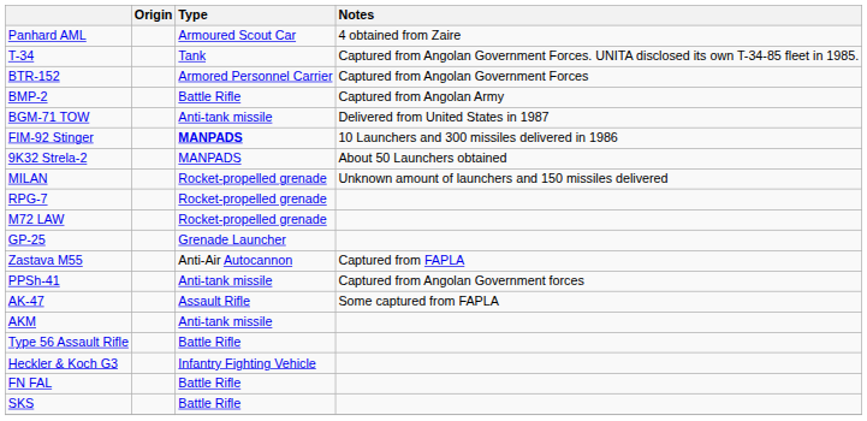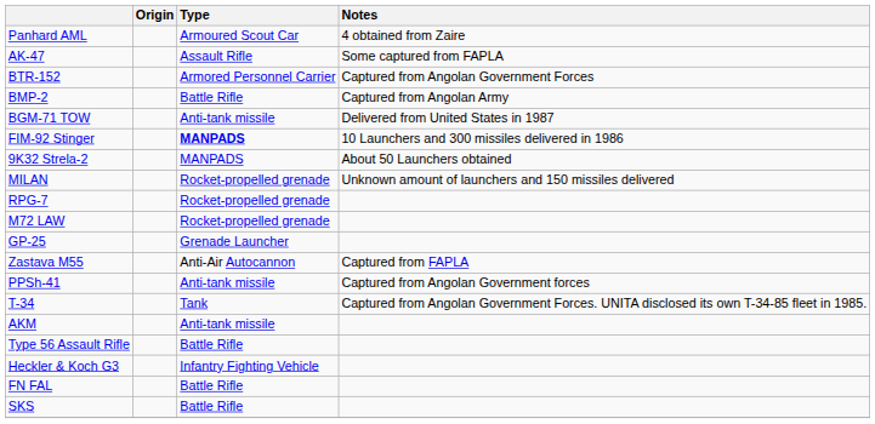 <table class="wikitable">
 <tr>
 <th style="text-align: left;"></th>
 <th style="text-align: left;">Origin</th>
 <th style="text-align: left;">Type</th>
 <th style="text-align: left;">Notes</th>
 </tr>
 <tr>
 <td><a href='#'>Panhard AML</a></td>
 <td></td>
 <td><a href='#'>Armoured Scout Car</a></td>
 <td>4 obtained from Zaire</td>
 </tr>
 <tr>
-<td><a href='#'>T-34</a></td>
+<td><a href='#'>AK-47</a></td>
 <td></td>
-<td><a href='#'>Tank</a></td>
-<td>Captured from Angolan Government Forces. UNITA disclosed its own T-34-85 fleet in 1985.</td>
+<td><a href='#'>Assault Rifle</a></td>
+<td>Some captured from FAPLA</td>
 </tr>
 <tr>
 <td><a href='#'>BTR-152</a></td>
 <td></td>
 <td><a href='#'>Armored Personnel Carrier</a></td>
 <td>Captured from Angolan Government Forces</td>
 </tr>
 <tr>
 <td><a href='#'>BMP-2</a></td>
 <td></td>
 <td><a href='#'>Battle Rifle</a></td>
 <td>Captured from Angolan Army</td>
 </tr>
 <tr>
 <td><a href='#'>BGM-71 TOW</a></td>
 <td></td>
 <td><a href='#'>Anti-tank missile</a></td>
 <td>Delivered from United States in 1987</td>
 </tr>
 <tr>
 <td><a href='#'>FIM-92 Stinger</a></td>
 <td></td>
 <td><strong><a href='#'>MANPADS</a></strong></td>
 <td>10 Launchers and 300 missiles delivered in 1986</td>
 </tr>
 <tr>
 <td><a href='#'>9K32 Strela-2</a></td>
 <td></td>
 <td><a href='#'>MANPADS</a></td>
 <td>About 50 Launchers obtained</td>
 </tr>
 <tr>
 <td><a href='#'>MILAN</a></td>
 <td></td>
 <td><a href='#'>Rocket-propelled grenade</a></td>
 <td>Unknown amount of launchers and 150 missiles delivered</td>
 </tr>
 <tr>
 <td><a href='#'>RPG-7</a></td>
 <td></td>
 <td><a href='#'>Rocket-propelled grenade</a></td>
 <td></td>
 </tr>
 <tr>
 <td><a href='#'>M72 LAW</a></td>
 <td></td>
 <td><a href='#'>Rocket-propelled grenade</a></td>
 <td></td>
 </tr>
 <tr>
 <td><a href='#'>GP-25</a></td>
 <td></td>
 <td><a href='#'>Grenade Launcher</a></td>
 <td></td>
 </tr>
 <tr>
 <td><a href='#'>Zastava M55</a></td>
 <td></td>
 <td>Anti-Air <a href='#'>Autocannon</a></td>
 <td>Captured from <a href='#'>FAPLA</a></td>
 </tr>
 <tr>
 <td><a href='#'>PPSh-41</a></td>
 <td></td>
 <td><a href='#'>Anti-tank missile</a></td>
 <td>Captured from Angolan Government forces</td>
 </tr>
 <tr>
-<td><a href='#'>AK-47</a></td>
+<td><a href='#'>T-34</a></td>
 <td></td>
-<td><a href='#'>Assault Rifle</a></td>
-<td>Some captured from FAPLA</td>
+<td><a href='#'>Tank</a></td>
+<td>Captured from Angolan Government Forces. UNITA disclosed its own T-34-85 fleet in 1985.</td>
 </tr>
 <tr>
 <td><a href='#'>AKM</a></td>
 <td></td>
 <td><a href='#'>Anti-tank missile</a></td>
 <td></td>
 </tr>
 <tr>
 <td><a href='#'>Type 56 Assault Rifle</a></td>
 <td></td>
 <td><a href='#'>Battle Rifle</a></td>
 <td></td>
 </tr>
 <tr>
 <td><a href='#'>Heckler & Koch G3</a></td>
 <td></td>
 <td><a href='#'>Infantry Fighting Vehicle</a></td>
 <td></td>
 </tr>
 <tr>
 <td><a href='#'>FN FAL</a></td>
 <td></td>
 <td><a href='#'>Battle Rifle</a></td>
 <td></td>
 </tr>
 <tr>
 <td><a href='#'>SKS</a></td>
 <td></td>
 <td><a href='#'>Battle Rifle</a></td>
 <td></td>
 </tr>
 <tr>
 </tr>
 </table>
